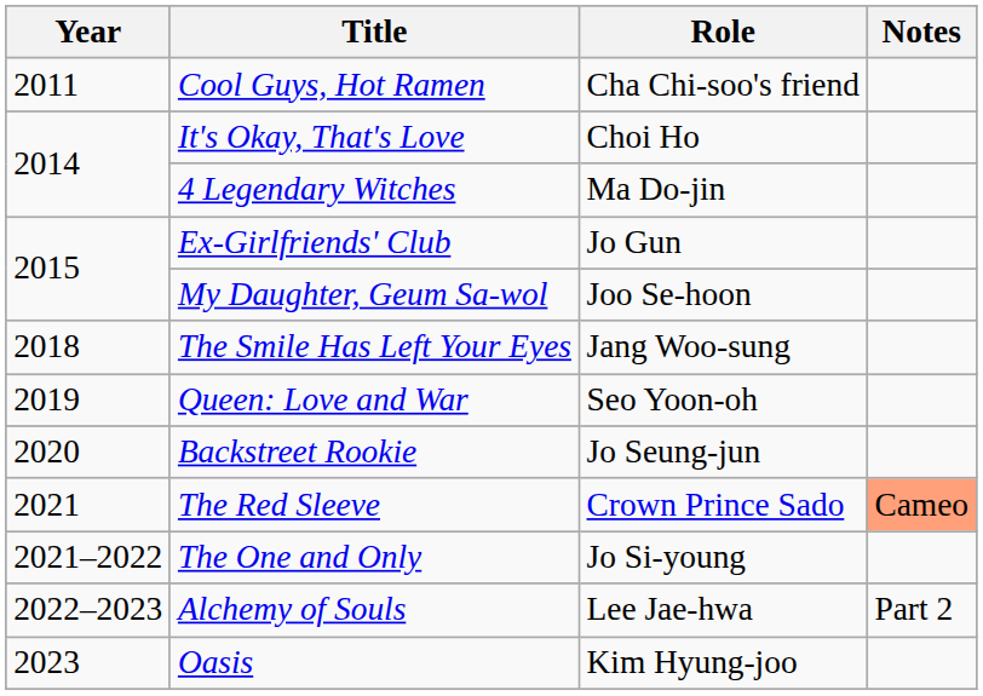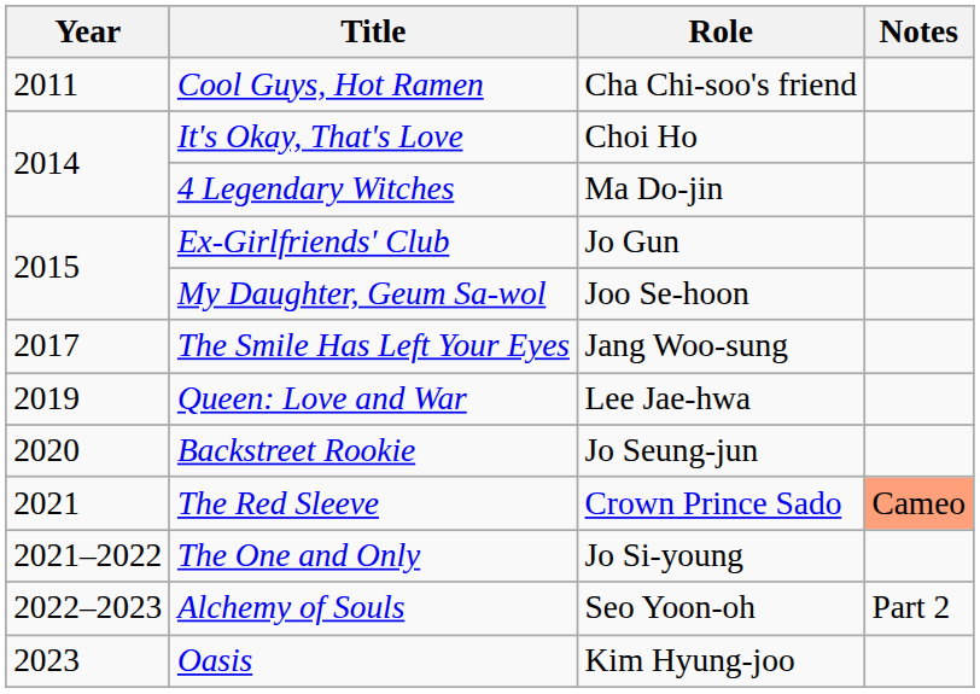 <table class="wikitable">
 <tr>
 <th>Year</th>
 <th>Title</th>
 <th>Role</th>
 <th>Notes</th>
 </tr>
 <tr>
 <td>2011</td>
 <td><em><a href='#'>Cool Guys, Hot Ramen</a></em></td>
 <td>Cha Chi-soo's friend</td>
 <td></td>
 </tr>
 <tr>
 <td rowspan="2">2014</td>
 <td><em><a href='#'>It's Okay, That's Love</a></em></td>
 <td>Choi Ho</td>
 <td></td>
 </tr>
 <tr>
 <td><em><a href='#'>4 Legendary Witches</a></em></td>
 <td>Ma Do-jin</td>
 <td></td>
 </tr>
 <tr>
 <td rowspan="2">2015</td>
 <td><em><a href='#'>Ex-Girlfriends' Club</a></em></td>
 <td>Jo Gun</td>
 <td></td>
 </tr>
 <tr>
 <td><em><a href='#'>My Daughter, Geum Sa-wol</a></em></td>
 <td>Joo Se-hoon</td>
 <td></td>
 </tr>
 <tr>
-<td>2018</td>
+<td>2017</td>
 <td><em><a href='#'>The Smile Has Left Your Eyes</a></em></td>
 <td>Jang Woo-sung</td>
 <td></td>
 </tr>
 <tr>
 <td>2019</td>
 <td><em><a href='#'>Queen: Love and War</a></em></td>
-<td>Seo Yoon-oh</td>
+<td>Lee Jae-hwa</td>
 <td></td>
 </tr>
 <tr>
 <td>2020</td>
 <td><em><a href='#'>Backstreet Rookie</a></em></td>
 <td>Jo Seung-jun</td>
 <td></td>
 </tr>
 <tr>
 <td>2021</td>
 <td><em><a href='#'>The Red Sleeve</a></em></td>
 <td><a href='#'>Crown Prince Sado</a></td>
 <td style="background: lightsalmon;">Cameo</td>
 </tr>
 <tr>
 <td>2021–2022</td>
 <td><em><a href='#'>The One and Only</a></em></td>
 <td>Jo Si-young</td>
 <td></td>
 </tr>
 <tr>
 <td>2022–2023</td>
 <td><em><a href='#'>Alchemy of Souls</a></em></td>
-<td>Lee Jae-hwa</td>
+<td>Seo Yoon-oh</td>
 <td>Part 2</td>
 </tr>
 <tr>
 <td>2023</td>
 <td><em><a href='#'>Oasis</a></em></td>
 <td>Kim Hyung-joo</td>
 <td></td>
 </tr>
 </table>
